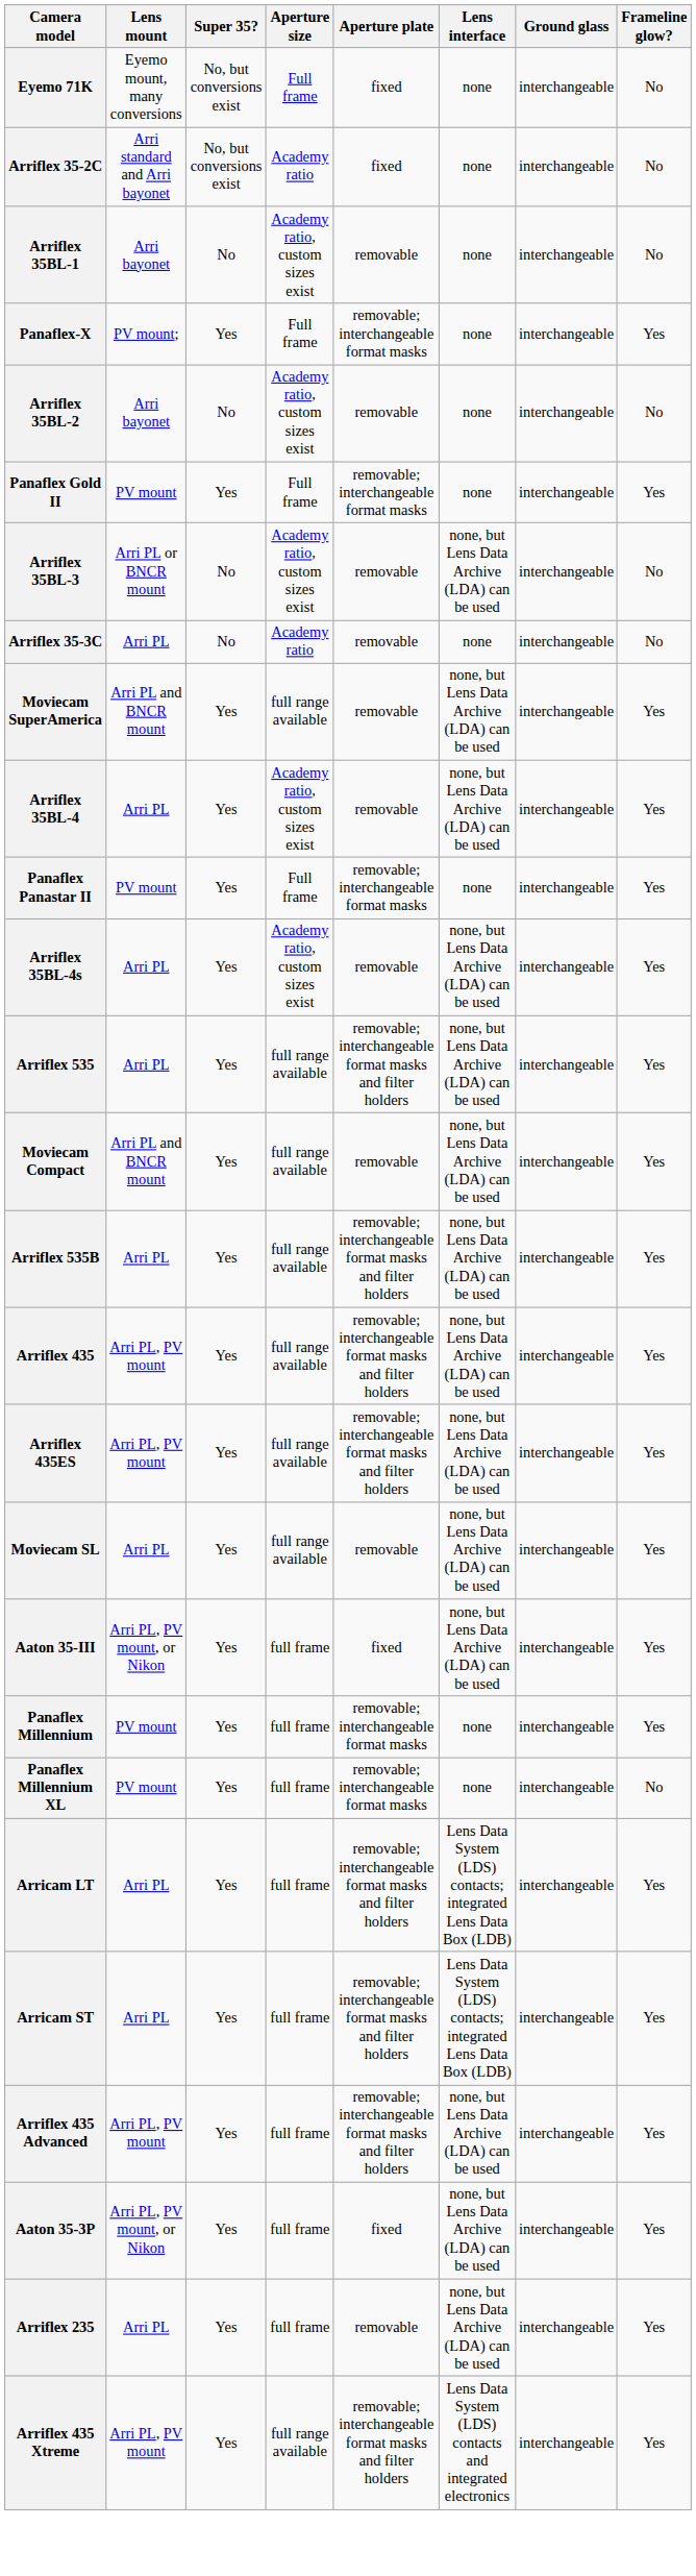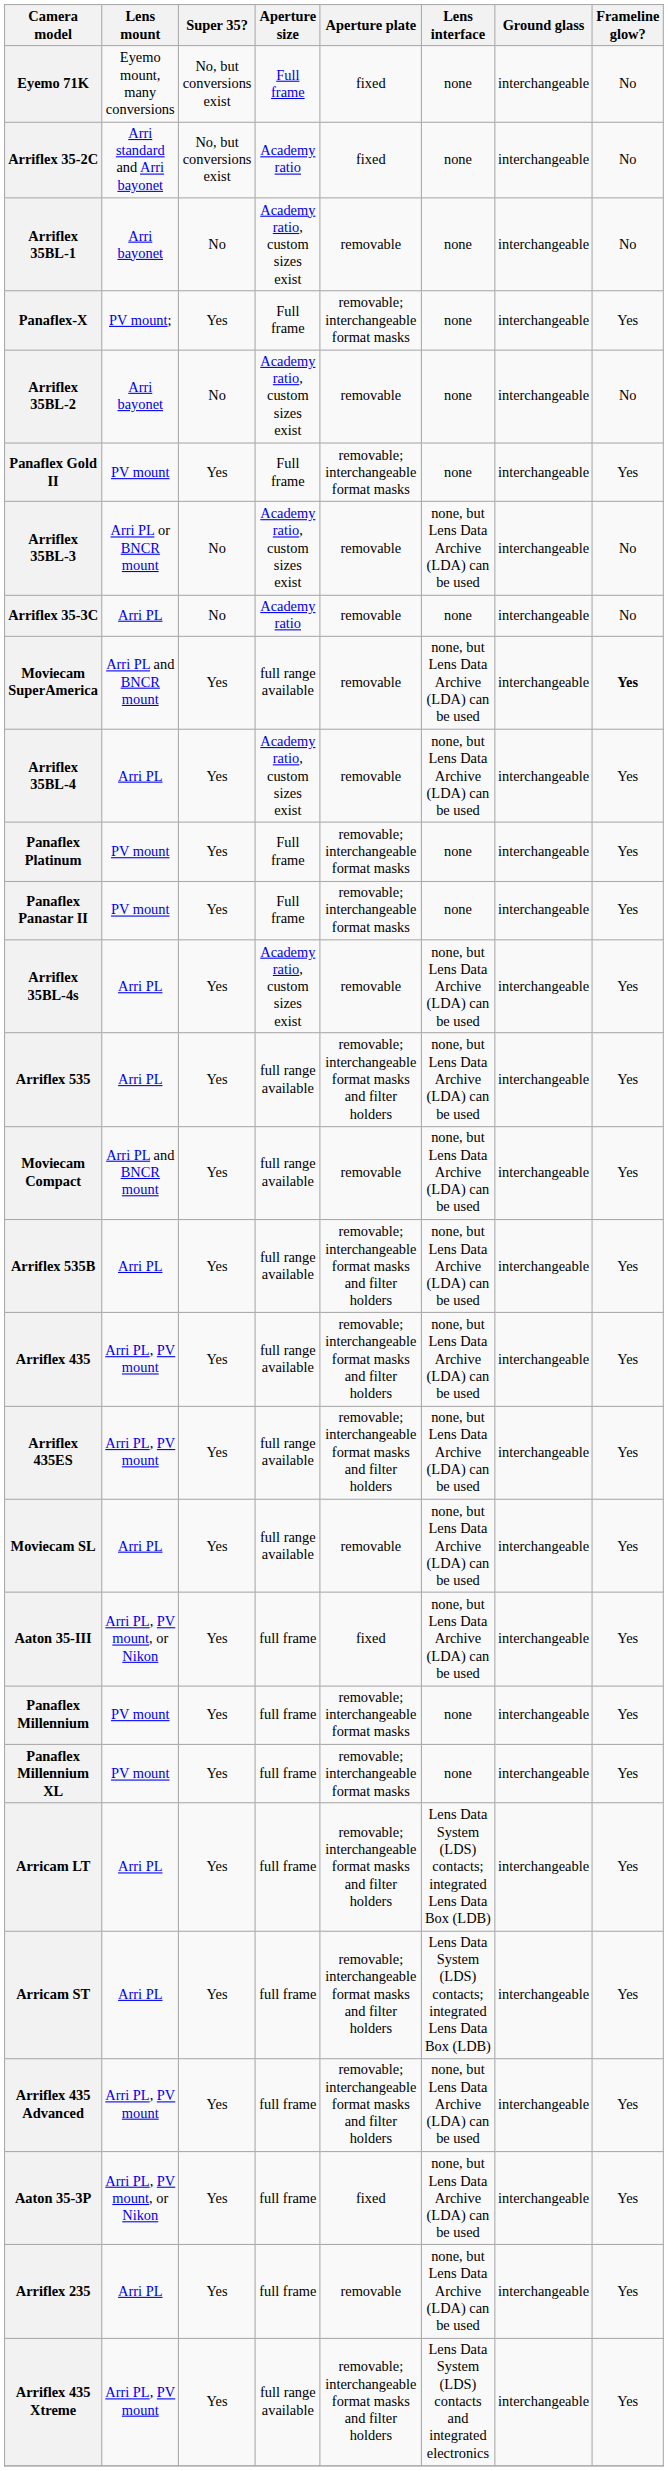 <table class="wikitable sortable" style="font-size: smaller; width: auto; text-align: center;">
 <tr>
 <th>Camera model</th>
 <th>Lens mount</th>
 <th>Super 35?</th>
 <th>Aperture size</th>
 <th>Aperture plate</th>
 <th>Lens interface</th>
 <th>Ground glass</th>
 <th>Frameline glow?</th>
 </tr>
 <tr>
 <th>Eyemo 71K</th>
 <td>Eyemo mount, many conversions</td>
 <td>No, but conversions exist</td>
 <td><a href='#'>Full frame</a></td>
 <td>fixed</td>
 <td>none</td>
 <td>interchangeable</td>
 <td>No</td>
 </tr>
 <tr>
 <th>Arriflex 35-2C</th>
 <td><a href='#'>Arri standard</a> and <a href='#'>Arri bayonet</a></td>
 <td>No, but conversions exist</td>
 <td><a href='#'>Academy ratio</a></td>
 <td>fixed</td>
 <td>none</td>
 <td>interchangeable</td>
 <td>No</td>
 </tr>
 <tr>
 <th>Arriflex 35BL-1</th>
 <td><a href='#'>Arri bayonet</a></td>
 <td>No</td>
 <td><a href='#'>Academy ratio</a>, custom sizes exist</td>
 <td>removable</td>
 <td>none</td>
 <td>interchangeable</td>
 <td>No</td>
 </tr>
 <tr>
 <th>Panaflex-X</th>
 <td><a href='#'>PV mount</a>;</td>
 <td>Yes</td>
 <td>Full frame</td>
 <td>removable; interchangeable format masks</td>
 <td>none</td>
 <td>interchangeable</td>
 <td>Yes</td>
 </tr>
 <tr>
 <th>Arriflex 35BL-2</th>
 <td><a href='#'>Arri bayonet</a></td>
 <td>No</td>
 <td><a href='#'>Academy ratio</a>, custom sizes exist</td>
 <td>removable</td>
 <td>none</td>
 <td>interchangeable</td>
 <td>No</td>
 </tr>
 <tr>
 <th>Panaflex Gold II</th>
 <td><a href='#'>PV mount</a></td>
 <td>Yes</td>
 <td>Full frame</td>
 <td>removable; interchangeable format masks</td>
 <td>none</td>
 <td>interchangeable</td>
 <td>Yes</td>
 </tr>
 <tr>
 <th>Arriflex 35BL-3</th>
 <td><a href='#'>Arri PL</a> or <a href='#'>BNCR mount</a></td>
 <td>No</td>
 <td><a href='#'>Academy ratio</a>, custom sizes exist</td>
 <td>removable</td>
 <td>none, but Lens Data Archive (LDA) can be used</td>
 <td>interchangeable</td>
 <td>No</td>
 </tr>
 <tr>
 <th>Arriflex 35-3C</th>
 <td><a href='#'>Arri PL</a></td>
 <td>No</td>
 <td><a href='#'>Academy ratio</a></td>
 <td>removable</td>
 <td>none</td>
 <td>interchangeable</td>
 <td>No</td>
 </tr>
 <tr>
 <th>Moviecam SuperAmerica</th>
 <td><a href='#'>Arri PL</a> and <a href='#'>BNCR mount</a></td>
 <td>Yes</td>
 <td>full range available</td>
 <td>removable</td>
 <td>none, but Lens Data Archive (LDA) can be used</td>
 <td>interchangeable</td>
-<td>Yes</td>
+<td><strong>Yes</strong></td>
 </tr>
 <tr>
 <th>Arriflex 35BL-4</th>
 <td><a href='#'>Arri PL</a></td>
 <td>Yes</td>
 <td><a href='#'>Academy ratio</a>, custom sizes exist</td>
 <td>removable</td>
 <td>none, but Lens Data Archive (LDA) can be used</td>
+<td>interchangeable</td>
+<td>Yes</td>
+</tr>
+<tr>
+<th>Panaflex Platinum</th>
+<td><a href='#'>PV mount</a></td>
+<td>Yes</td>
+<td>Full frame</td>
+<td>removable; interchangeable format masks</td>
+<td>none</td>
 <td>interchangeable</td>
 <td>Yes</td>
 </tr>
 <tr>
 <th>Panaflex Panastar II</th>
 <td><a href='#'>PV mount</a></td>
 <td>Yes</td>
 <td>Full frame</td>
 <td>removable; interchangeable format masks</td>
 <td>none</td>
 <td>interchangeable</td>
 <td>Yes</td>
 </tr>
 <tr>
 <th>Arriflex 35BL-4s</th>
 <td><a href='#'>Arri PL</a></td>
 <td>Yes</td>
 <td><a href='#'>Academy ratio</a>, custom sizes exist</td>
 <td>removable</td>
 <td>none, but Lens Data Archive (LDA) can be used</td>
 <td>interchangeable</td>
 <td>Yes</td>
 </tr>
 <tr>
 <th>Arriflex 535</th>
 <td><a href='#'>Arri PL</a></td>
 <td>Yes</td>
 <td>full range available</td>
 <td>removable; interchangeable format masks and filter holders</td>
 <td>none, but Lens Data Archive (LDA) can be used</td>
 <td>interchangeable</td>
 <td>Yes</td>
 </tr>
 <tr>
 <th>Moviecam Compact</th>
 <td><a href='#'>Arri PL</a> and <a href='#'>BNCR mount</a></td>
 <td>Yes</td>
 <td>full range available</td>
 <td>removable</td>
 <td>none, but Lens Data Archive (LDA) can be used</td>
 <td>interchangeable</td>
 <td>Yes</td>
 </tr>
 <tr>
 <th>Arriflex 535B</th>
 <td><a href='#'>Arri PL</a></td>
 <td>Yes</td>
 <td>full range available</td>
 <td>removable; interchangeable format masks and filter holders</td>
 <td>none, but Lens Data Archive (LDA) can be used</td>
 <td>interchangeable</td>
 <td>Yes</td>
 </tr>
 <tr>
 <th>Arriflex 435</th>
 <td><a href='#'>Arri PL</a>, <a href='#'>PV mount</a></td>
 <td>Yes</td>
 <td>full range available</td>
 <td>removable; interchangeable format masks and filter holders</td>
 <td>none, but Lens Data Archive (LDA) can be used</td>
 <td>interchangeable</td>
 <td>Yes</td>
 </tr>
 <tr>
 <th>Arriflex 435ES</th>
 <td><a href='#'>Arri PL</a>, <a href='#'>PV mount</a></td>
 <td>Yes</td>
 <td>full range available</td>
 <td>removable; interchangeable format masks and filter holders</td>
 <td>none, but Lens Data Archive (LDA) can be used</td>
 <td>interchangeable</td>
 <td>Yes</td>
 </tr>
 <tr>
 <th>Moviecam SL</th>
 <td><a href='#'>Arri PL</a></td>
 <td>Yes</td>
 <td>full range available</td>
 <td>removable</td>
 <td>none, but Lens Data Archive (LDA) can be used</td>
 <td>interchangeable</td>
 <td>Yes</td>
 </tr>
 <tr>
 <th>Aaton 35-III</th>
 <td><a href='#'>Arri PL</a>, <a href='#'>PV mount</a>, or <a href='#'>Nikon</a></td>
 <td>Yes</td>
 <td>full frame</td>
 <td>fixed</td>
 <td>none, but Lens Data Archive (LDA) can be used</td>
 <td>interchangeable</td>
 <td>Yes</td>
 </tr>
 <tr>
 <th>Panaflex Millennium</th>
 <td><a href='#'>PV mount</a></td>
 <td>Yes</td>
 <td>full frame</td>
 <td>removable; interchangeable format masks</td>
 <td>none</td>
 <td>interchangeable</td>
 <td>Yes</td>
 </tr>
 <tr>
 <th>Panaflex Millennium XL</th>
 <td><a href='#'>PV mount</a></td>
 <td>Yes</td>
 <td>full frame</td>
 <td>removable; interchangeable format masks</td>
 <td>none</td>
 <td>interchangeable</td>
-<td>No</td>
+<td>Yes</td>
 </tr>
 <tr>
 <th>Arricam LT</th>
 <td><a href='#'>Arri PL</a></td>
 <td>Yes</td>
 <td>full frame</td>
 <td>removable; interchangeable format masks and filter holders</td>
 <td>Lens Data System (LDS) contacts; integrated Lens Data Box (LDB)</td>
 <td>interchangeable</td>
 <td>Yes</td>
 </tr>
 <tr>
 <th>Arricam ST</th>
 <td><a href='#'>Arri PL</a></td>
 <td>Yes</td>
 <td>full frame</td>
 <td>removable; interchangeable format masks and filter holders</td>
 <td>Lens Data System (LDS) contacts; integrated Lens Data Box (LDB)</td>
 <td>interchangeable</td>
 <td>Yes</td>
 </tr>
 <tr>
 <th>Arriflex 435 Advanced</th>
 <td><a href='#'>Arri PL</a>, <a href='#'>PV mount</a></td>
 <td>Yes</td>
 <td>full frame</td>
 <td>removable; interchangeable format masks and filter holders</td>
 <td>none, but Lens Data Archive (LDA) can be used</td>
 <td>interchangeable</td>
 <td>Yes</td>
 </tr>
 <tr>
 <th>Aaton 35-3P</th>
 <td><a href='#'>Arri PL</a>, <a href='#'>PV mount</a>, or <a href='#'>Nikon</a></td>
 <td>Yes</td>
 <td>full frame</td>
 <td>fixed</td>
 <td>none, but Lens Data Archive (LDA) can be used</td>
 <td>interchangeable</td>
 <td>Yes</td>
 </tr>
 <tr>
 <th>Arriflex 235</th>
 <td><a href='#'>Arri PL</a></td>
 <td>Yes</td>
 <td>full frame</td>
 <td>removable</td>
 <td>none, but Lens Data Archive (LDA) can be used</td>
 <td>interchangeable</td>
 <td>Yes</td>
 </tr>
 <tr>
 <th>Arriflex 435 Xtreme</th>
 <td><a href='#'>Arri PL</a>, <a href='#'>PV mount</a></td>
 <td>Yes</td>
 <td>full range available</td>
 <td>removable; interchangeable format masks and filter holders</td>
 <td>Lens Data System (LDS) contacts and integrated electronics</td>
 <td>interchangeable</td>
 <td>Yes</td>
 </tr>
 <tr>
 </tr>
 </table>
